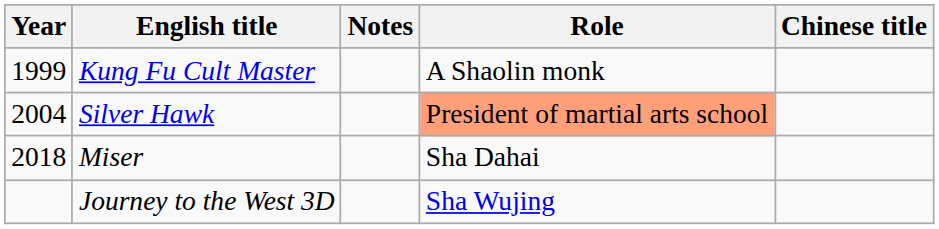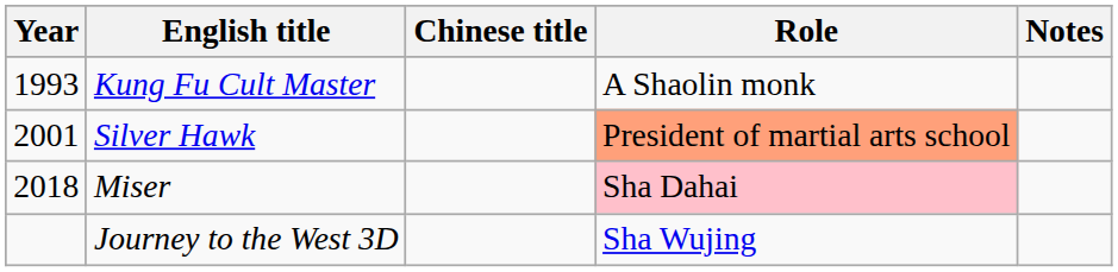 <table class="wikitable">
 <tr>
 <th>Year</th>
 <th>English title</th>
+<th>Chinese title</th>
+<th>Role</th>
 <th>Notes</th>
-<th>Role</th>
-<th>Chinese title</th>
 </tr>
 <tr>
-<td>1999</td>
+<td>1993</td>
 <td><em><a href='#'>Kung Fu Cult Master</a></em></td>
 <td></td>
 <td>A Shaolin monk</td>
 <td></td>
 </tr>
 <tr>
-<td>2004</td>
+<td>2001</td>
 <td><em><a href='#'>Silver Hawk</a></em></td>
 <td></td>
 <td style="background: lightsalmon;">President of martial arts school</td>
 <td></td>
 </tr>
 <tr>
 <td>2018</td>
 <td><em>Miser</em></td>
 <td></td>
-<td>Sha Dahai</td>
+<td style="background: pink;">Sha Dahai</td>
 <td></td>
 </tr>
 <tr>
 <td></td>
 <td><em>Journey to the West 3D</em></td>
 <td></td>
 <td><a href='#'>Sha Wujing</a></td>
 <td></td>
 </tr>
 </table>
